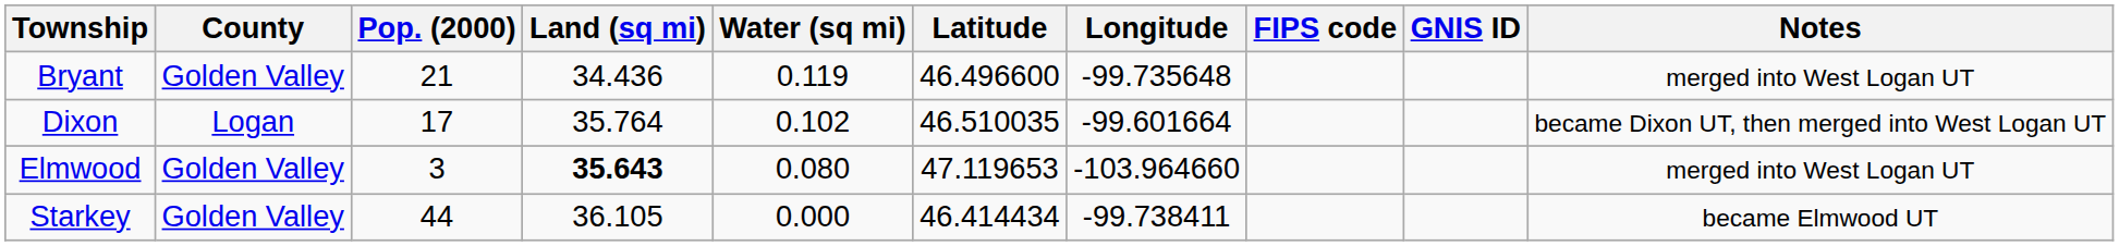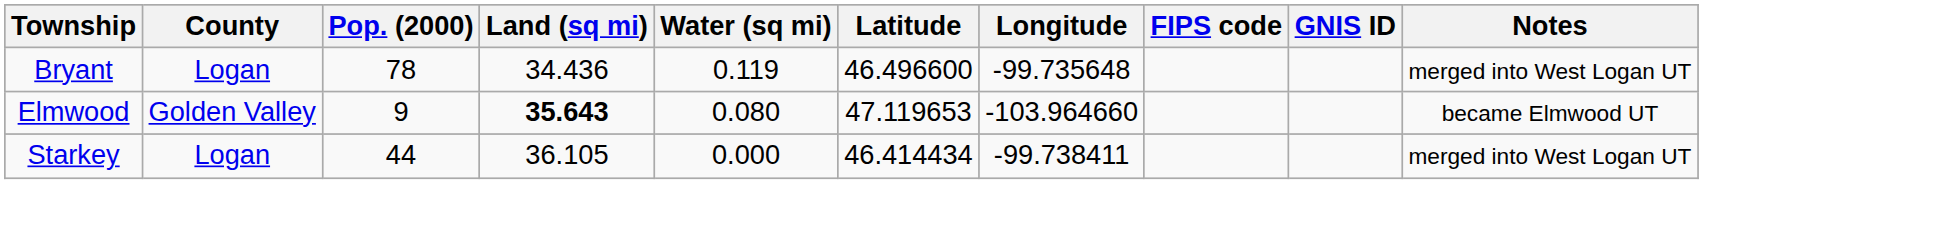 <table class="wikitable sortable" style="text-align:center;">
 <tr>
 <th>Township</th>
 <th>County</th>
 <th><a href='#'>Pop.</a> (2000)</th>
 <th>Land (<a href='#'>sq mi</a>)</th>
 <th>Water (sq mi)</th>
 <th>Latitude</th>
 <th>Longitude</th>
 <th><a href='#'>FIPS</a> code</th>
 <th><a href='#'>GNIS</a> ID</th>
 <th>Notes</th>
 </tr>
 <tr>
 <td><a href='#'>Bryant</a></td>
-<td><a href='#'>Golden Valley</a></td>
-<td>21</td>
+<td><a href='#'>Logan</a></td>
+<td>78</td>
 <td>34.436</td>
 <td>0.119</td>
 <td>46.496600</td>
 <td>-99.735648</td>
 <td></td>
 <td></td>
 <td><small>merged into West Logan UT</small></td>
 </tr>
 <tr>
-<td><a href='#'>Dixon</a></td>
-<td><a href='#'>Logan</a></td>
-<td>17</td>
-<td>35.764</td>
-<td>0.102</td>
-<td>46.510035</td>
-<td>-99.601664</td>
-<td></td>
-<td></td>
-<td><small>became Dixon UT, then merged into West Logan UT</small></td>
-</tr>
-<tr>
 <td><a href='#'>Elmwood</a></td>
 <td><a href='#'>Golden Valley</a></td>
-<td>3</td>
+<td>9</td>
 <td><strong>35.643</strong></td>
 <td>0.080</td>
 <td>47.119653</td>
 <td>-103.964660</td>
 <td></td>
 <td></td>
-<td><small>merged into West Logan UT</small></td>
+<td><small>became Elmwood UT</small></td>
 </tr>
 <tr>
 <td><a href='#'>Starkey</a></td>
-<td><a href='#'>Golden Valley</a></td>
+<td><a href='#'>Logan</a></td>
 <td>44</td>
 <td>36.105</td>
 <td>0.000</td>
 <td>46.414434</td>
 <td>-99.738411</td>
 <td></td>
 <td></td>
-<td><small>became Elmwood UT</small></td>
+<td><small>merged into West Logan UT</small></td>
 </tr>
 </table>
